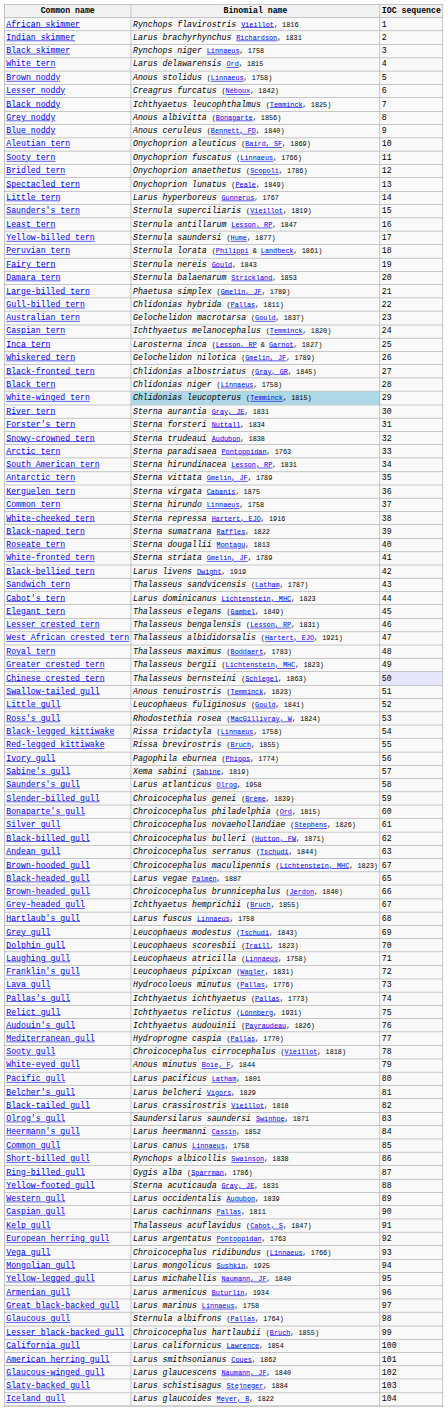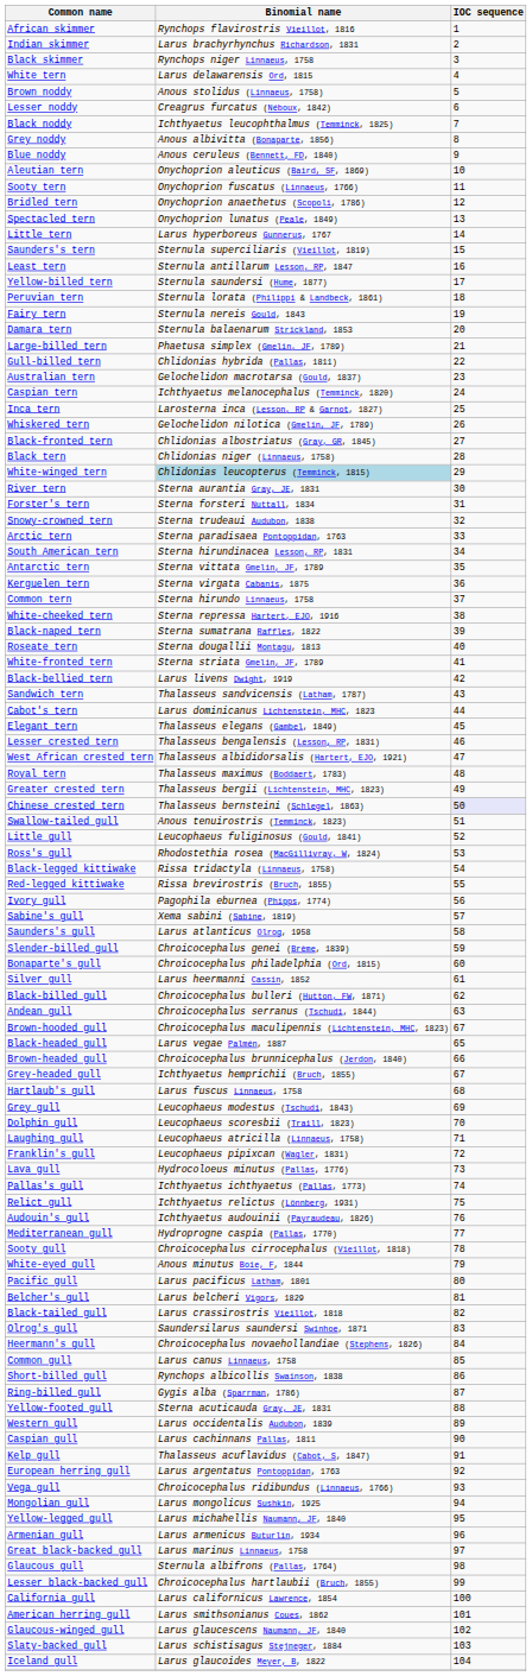 <table class="wikitable sortable">
 <tr>
 <th>Common name</th>
 <th>Binomial name</th>
 <th data-sort-typan"number">IOC sequence</th>
 </tr>
 <tr>
 <td><a href='#'>African skimmer</a></td>
 <td><em>Rynchops flavirostris</em> <small><a href='#'>Vieillot</a>, 1816</small></td>
 <td>1</td>
 </tr>
 <tr>
 <td><a href='#'>Indian skimmer</a></td>
 <td><em>Larus brachyrhynchus</em> <small><a href='#'>Richardson</a>, 1831</small></td>
 <td>2</td>
 </tr>
 <tr>
 <td><a href='#'>Black skimmer</a></td>
 <td><em>Rynchops niger</em> <small><a href='#'>Linnaeus</a>, 1758</small></td>
 <td>3</td>
 </tr>
 <tr>
 <td><a href='#'>White tern</a></td>
 <td><em>Larus delawarensis</em> <small><a href='#'>Ord</a>, 1815</small></td>
 <td>4</td>
 </tr>
 <tr>
 <td><a href='#'>Brown noddy</a></td>
 <td><em>Anous stolidus</em> <small>(<a href='#'>Linnaeus</a>, 1758)</small></td>
 <td>5</td>
 </tr>
 <tr>
 <td><a href='#'>Lesser noddy</a></td>
 <td><em>Creagrus furcatus</em> <small>(<a href='#'>Néboux</a>, 1842)</small></td>
 <td>6</td>
 </tr>
 <tr>
 <td><a href='#'>Black noddy</a></td>
 <td><em>Ichthyaetus leucophthalmus</em> <small>(<a href='#'>Temminck</a>, 1825)</small></td>
 <td>7</td>
 </tr>
 <tr>
 <td><a href='#'>Grey noddy</a></td>
 <td><em>Anous albivitta</em> <small>(<a href='#'>Bonaparte</a>, 1856)</small></td>
 <td>8</td>
 </tr>
 <tr>
 <td><a href='#'>Blue noddy</a></td>
 <td><em>Anous ceruleus</em> <small>(<a href='#'>Bennett, FD</a>, 1840)</small></td>
 <td>9</td>
 </tr>
 <tr>
 <td><a href='#'>Aleutian tern</a></td>
 <td><em>Onychoprion aleuticus</em> <small>(<a href='#'>Baird, SF</a>, 1869)</small></td>
 <td>10</td>
 </tr>
 <tr>
 <td><a href='#'>Sooty tern</a></td>
 <td><em>Onychoprion fuscatus</em> <small>(<a href='#'>Linnaeus</a>, 1766)</small></td>
 <td>11</td>
 </tr>
 <tr>
 <td><a href='#'>Bridled tern</a></td>
 <td><em>Onychoprion anaethetus</em> <small>(<a href='#'>Scopoli</a>, 1786)</small></td>
 <td>12</td>
 </tr>
 <tr>
 <td><a href='#'>Spectacled tern</a></td>
 <td><em>Onychoprion lunatus</em> <small>(<a href='#'>Peale</a>, 1849)</small></td>
 <td>13</td>
 </tr>
 <tr>
 <td><a href='#'>Little tern</a></td>
 <td><em>Larus hyperboreus</em> <small><a href='#'>Gunnerus</a>, 1767</small></td>
 <td>14</td>
 </tr>
 <tr>
 <td><a href='#'>Saunders's tern</a></td>
 <td><em>Sternula superciliaris</em> <small>(<a href='#'>Vieillot</a>, 1819)</small></td>
 <td>15</td>
 </tr>
 <tr>
 <td><a href='#'>Least tern</a></td>
 <td><em>Sternula antillarum</em> <small><a href='#'>Lesson, RP</a>, 1847</small></td>
 <td>16</td>
 </tr>
 <tr>
 <td><a href='#'>Yellow-billed tern</a></td>
 <td><em>Sternula saundersi</em> <small>(<a href='#'>Hume</a>, 1877)</small></td>
 <td>17</td>
 </tr>
 <tr>
 <td><a href='#'>Peruvian tern</a></td>
 <td><em>Sternula lorata</em> <small>(<a href='#'>Philippi</a> & <a href='#'>Landbeck</a>, 1861)</small></td>
 <td>18</td>
 </tr>
 <tr>
 <td><a href='#'>Fairy tern</a></td>
 <td><em>Sternula nereis</em> <small><a href='#'>Gould</a>, 1843</small></td>
 <td>19</td>
 </tr>
 <tr>
 <td><a href='#'>Damara tern</a></td>
 <td><em>Sternula balaenarum</em> <small><a href='#'>Strickland</a>, 1853</small></td>
 <td>20</td>
 </tr>
 <tr>
 <td><a href='#'>Large-billed tern</a></td>
 <td><em>Phaetusa simplex</em> <small>(<a href='#'>Gmelin, JF</a>, 1789)</small></td>
 <td>21</td>
 </tr>
 <tr>
 <td><a href='#'>Gull-billed tern</a></td>
 <td><em>Chlidonias hybrida</em> <small>(<a href='#'>Pallas</a>, 1811)</small></td>
 <td>22</td>
 </tr>
 <tr>
 <td><a href='#'>Australian tern</a></td>
 <td><em>Gelochelidon macrotarsa</em> <small>(<a href='#'>Gould</a>, 1837)</small></td>
 <td>23</td>
 </tr>
 <tr>
 <td><a href='#'>Caspian tern</a></td>
 <td><em>Ichthyaetus melanocephalus</em> <small>(<a href='#'>Temminck</a>, 1820)</small></td>
 <td>24</td>
 </tr>
 <tr>
 <td><a href='#'>Inca tern</a></td>
 <td><em>Larosterna inca</em> <small>(<a href='#'>Lesson, RP</a> & <a href='#'>Garnot</a>, 1827)</small></td>
 <td>25</td>
 </tr>
 <tr>
 <td><a href='#'>Whiskered tern</a></td>
 <td><em>Gelochelidon nilotica</em> <small>(<a href='#'>Gmelin, JF</a>, 1789)</small></td>
 <td>26</td>
 </tr>
 <tr>
 <td><a href='#'>Black-fronted tern</a></td>
 <td><em>Chlidonias albostriatus</em> <small>(<a href='#'>Gray, GR</a>, 1845)</small></td>
 <td>27</td>
 </tr>
 <tr>
 <td><a href='#'>Black tern</a></td>
 <td><em>Chlidonias niger</em> <small>(<a href='#'>Linnaeus</a>, 1758)</small></td>
 <td>28</td>
 </tr>
 <tr>
 <td><a href='#'>White-winged tern</a></td>
 <td style="background: lightblue;"><em>Chlidonias leucopterus</em> <small>(<a href='#'>Temminck</a>, 1815)</small></td>
 <td>29</td>
 </tr>
 <tr>
 <td><a href='#'>River tern</a></td>
 <td><em>Sterna aurantia</em> <small><a href='#'>Gray, JE</a>, 1831</small></td>
 <td>30</td>
 </tr>
 <tr>
 <td><a href='#'>Forster's tern</a></td>
 <td><em>Sterna forsteri</em> <small><a href='#'>Nuttall</a>, 1834</small></td>
 <td>31</td>
 </tr>
 <tr>
 <td><a href='#'>Snowy-crowned tern</a></td>
 <td><em>Sterna trudeaui</em> <small><a href='#'>Audubon</a>, 1838</small></td>
 <td>32</td>
 </tr>
 <tr>
 <td><a href='#'>Arctic tern</a></td>
 <td><em>Sterna paradisaea</em> <small><a href='#'>Pontoppidan</a>, 1763</small></td>
 <td>33</td>
 </tr>
 <tr>
 <td><a href='#'>South American tern</a></td>
 <td><em>Sterna hirundinacea</em> <small><a href='#'>Lesson, RP</a>, 1831</small></td>
 <td>34</td>
 </tr>
 <tr>
 <td><a href='#'>Antarctic tern</a></td>
 <td><em>Sterna vittata</em> <small><a href='#'>Gmelin, JF</a>, 1789</small></td>
 <td>35</td>
 </tr>
 <tr>
 <td><a href='#'>Kerguelen tern</a></td>
 <td><em>Sterna virgata</em> <small><a href='#'>Cabanis</a>, 1875</small></td>
 <td>36</td>
 </tr>
 <tr>
 <td><a href='#'>Common tern</a></td>
 <td><em>Sterna hirundo</em> <small><a href='#'>Linnaeus</a>, 1758</small></td>
 <td>37</td>
 </tr>
 <tr>
 <td><a href='#'>White-cheeked tern</a></td>
 <td><em>Sterna repressa</em> <small><a href='#'>Hartert, EJO</a>, 1916</small></td>
 <td>38</td>
 </tr>
 <tr>
 <td><a href='#'>Black-naped tern</a></td>
 <td><em>Sterna sumatrana</em> <small><a href='#'>Raffles</a>, 1822</small></td>
 <td>39</td>
 </tr>
 <tr>
 <td><a href='#'>Roseate tern</a></td>
 <td><em>Sterna dougallii</em> <small><a href='#'>Montagu</a>, 1813</small></td>
 <td>40</td>
 </tr>
 <tr>
 <td><a href='#'>White-fronted tern</a></td>
 <td><em>Sterna striata</em> <small><a href='#'>Gmelin, JF</a>, 1789</small></td>
 <td>41</td>
 </tr>
 <tr>
 <td><a href='#'>Black-bellied tern</a></td>
 <td><em>Larus livens</em> <small><a href='#'>Dwight</a>, 1919</small></td>
 <td>42</td>
 </tr>
 <tr>
 <td><a href='#'>Sandwich tern</a></td>
 <td><em>Thalasseus sandvicensis</em> <small>(<a href='#'>Latham</a>, 1787)</small></td>
 <td>43</td>
 </tr>
 <tr>
 <td><a href='#'>Cabot's tern</a></td>
 <td><em>Larus dominicanus</em> <small><a href='#'>Lichtenstein, MHC</a>, 1823</small></td>
 <td>44</td>
 </tr>
 <tr>
 <td><a href='#'>Elegant tern</a></td>
 <td><em>Thalasseus elegans</em> <small>(<a href='#'>Gambel</a>, 1849)</small></td>
 <td>45</td>
 </tr>
 <tr>
 <td><a href='#'>Lesser crested tern</a></td>
 <td><em>Thalasseus bengalensis</em> <small>(<a href='#'>Lesson, RP</a>, 1831)</small></td>
 <td>46</td>
 </tr>
 <tr>
 <td><a href='#'>West African crested tern</a></td>
 <td><em>Thalasseus albididorsalis</em> <small>(<a href='#'>Hartert, EJO</a>, 1921)</small></td>
 <td>47</td>
 </tr>
 <tr>
 <td><a href='#'>Royal tern</a></td>
 <td><em>Thalasseus maximus</em> <small>(<a href='#'>Boddaert</a>, 1783)</small></td>
 <td>48</td>
 </tr>
 <tr>
 <td><a href='#'>Greater crested tern</a></td>
 <td><em>Thalasseus bergii</em> <small>(<a href='#'>Lichtenstein, MHC</a>, 1823)</small></td>
 <td>49</td>
 </tr>
 <tr>
 <td><a href='#'>Chinese crested tern</a></td>
 <td><em>Thalasseus bernsteini</em> <small>(<a href='#'>Schlegel</a>, 1863)</small></td>
 <td style="background: lavender;">50</td>
 </tr>
 <tr>
 <td><a href='#'>Swallow-tailed gull</a></td>
 <td><em>Anous tenuirostris</em> <small>(<a href='#'>Temminck</a>, 1823)</small></td>
 <td>51</td>
 </tr>
 <tr>
 <td><a href='#'>Little gull</a></td>
 <td><em>Leucophaeus fuliginosus</em> <small>(<a href='#'>Gould</a>, 1841)</small></td>
 <td>52</td>
 </tr>
 <tr>
 <td><a href='#'>Ross's gull</a></td>
 <td><em>Rhodostethia rosea</em> <small>(<a href='#'>MacGillivray, W</a>, 1824)</small></td>
 <td>53</td>
 </tr>
 <tr>
 <td><a href='#'>Black-legged kittiwake</a></td>
 <td><em>Rissa tridactyla</em> <small>(<a href='#'>Linnaeus</a>, 1758)</small></td>
 <td>54</td>
 </tr>
 <tr>
 <td><a href='#'>Red-legged kittiwake</a></td>
 <td><em>Rissa brevirostris</em> <small>(<a href='#'>Bruch</a>, 1855)</small></td>
 <td>55</td>
 </tr>
 <tr>
 <td><a href='#'>Ivory gull</a></td>
 <td><em>Pagophila eburnea</em> <small>(<a href='#'>Phipps</a>, 1774)</small></td>
 <td>56</td>
 </tr>
 <tr>
 <td><a href='#'>Sabine's gull</a></td>
 <td><em>Xema sabini</em> <small>(<a href='#'>Sabine</a>, 1819)</small></td>
 <td>57</td>
 </tr>
 <tr>
 <td><a href='#'>Saunders's gull</a></td>
 <td><em>Larus atlanticus</em> <small><a href='#'>Olrog</a>, 1958</small></td>
 <td>58</td>
 </tr>
 <tr>
 <td><a href='#'>Slender-billed gull</a></td>
 <td><em>Chroicocephalus genei</em> <small>(<a href='#'>Brème</a>, 1839)</small></td>
 <td>59</td>
 </tr>
 <tr>
 <td><a href='#'>Bonaparte's gull</a></td>
 <td><em>Chroicocephalus philadelphia</em> <small>(<a href='#'>Ord</a>, 1815)</small></td>
 <td>60</td>
 </tr>
 <tr>
 <td><a href='#'>Silver gull</a></td>
-<td><em>Chroicocephalus novaehollandiae</em> <small>(<a href='#'>Stephens</a>, 1826)</small></td>
+<td><em>Larus heermanni</em> <small><a href='#'>Cassin</a>, 1852</small></td>
 <td>61</td>
 </tr>
 <tr>
 <td><a href='#'>Black-billed gull</a></td>
 <td><em>Chroicocephalus bulleri</em> <small>(<a href='#'>Hutton, FW</a>, 1871)</small></td>
 <td>62</td>
 </tr>
 <tr>
 <td><a href='#'>Andean gull</a></td>
 <td><em>Chroicocephalus serranus</em> <small>(<a href='#'>Tschudi</a>, 1844)</small></td>
 <td>63</td>
 </tr>
 <tr>
 <td><a href='#'>Brown-hooded gull</a></td>
 <td><em>Chroicocephalus maculipennis</em> <small>(<a href='#'>Lichtenstein, MHC</a>, 1823)</small></td>
 <td>67</td>
 </tr>
 <tr>
 <td><a href='#'>Black-headed gull</a></td>
 <td><em>Larus vegae</em> <small><a href='#'>Palmén</a>, 1887</small></td>
 <td>65</td>
 </tr>
 <tr>
 <td><a href='#'>Brown-headed gull</a></td>
 <td><em>Chroicocephalus brunnicephalus</em> <small>(<a href='#'>Jerdon</a>, 1840)</small></td>
 <td>66</td>
 </tr>
 <tr>
 <td><a href='#'>Grey-headed gull</a></td>
 <td><em>Ichthyaetus hemprichii</em> <small>(<a href='#'>Bruch</a>, 1855)</small></td>
 <td>67</td>
 </tr>
 <tr>
 <td><a href='#'>Hartlaub's gull</a></td>
 <td><em>Larus fuscus</em> <small><a href='#'>Linnaeus</a>, 1758</small></td>
 <td>68</td>
 </tr>
 <tr>
 <td><a href='#'>Grey gull</a></td>
 <td><em>Leucophaeus modestus</em> <small>(<a href='#'>Tschudi</a>, 1843)</small></td>
 <td>69</td>
 </tr>
 <tr>
 <td><a href='#'>Dolphin gull</a></td>
 <td><em>Leucophaeus scoresbii</em> <small>(<a href='#'>Traill</a>, 1823)</small></td>
 <td>70</td>
 </tr>
 <tr>
 <td><a href='#'>Laughing gull</a></td>
 <td><em>Leucophaeus atricilla</em> <small>(<a href='#'>Linnaeus</a>, 1758)</small></td>
 <td>71</td>
 </tr>
 <tr>
 <td><a href='#'>Franklin's gull</a></td>
 <td><em>Leucophaeus pipixcan</em> <small>(<a href='#'>Wagler</a>, 1831)</small></td>
 <td>72</td>
 </tr>
 <tr>
 <td><a href='#'>Lava gull</a></td>
 <td><em>Hydrocoloeus minutus</em> <small>(<a href='#'>Pallas</a>, 1776)</small></td>
 <td>73</td>
 </tr>
 <tr>
 <td><a href='#'>Pallas's gull</a></td>
 <td><em>Ichthyaetus ichthyaetus</em> <small>(<a href='#'>Pallas</a>, 1773)</small></td>
 <td>74</td>
 </tr>
 <tr>
 <td><a href='#'>Relict gull</a></td>
 <td><em>Ichthyaetus relictus</em> <small>(<a href='#'>Lönnberg</a>, 1931)</small></td>
 <td>75</td>
 </tr>
 <tr>
 <td><a href='#'>Audouin's gull</a></td>
 <td><em>Ichthyaetus audouinii</em> <small>(<a href='#'>Payraudeau</a>, 1826)</small></td>
 <td>76</td>
 </tr>
 <tr>
 <td><a href='#'>Mediterranean gull</a></td>
 <td><em>Hydroprogne caspia</em> <small>(<a href='#'>Pallas</a>, 1770)</small></td>
 <td>77</td>
 </tr>
 <tr>
 <td><a href='#'>Sooty gull</a></td>
 <td><em>Chroicocephalus cirrocephalus</em> <small>(<a href='#'>Vieillot</a>, 1818)</small></td>
 <td>78</td>
 </tr>
 <tr>
 <td><a href='#'>White-eyed gull</a></td>
 <td><em>Anous minutus</em> <small><a href='#'>Boie, F</a>, 1844</small></td>
 <td>79</td>
 </tr>
 <tr>
 <td><a href='#'>Pacific gull</a></td>
 <td><em>Larus pacificus</em> <small><a href='#'>Latham</a>, 1801</small></td>
 <td>80</td>
 </tr>
 <tr>
 <td><a href='#'>Belcher's gull</a></td>
 <td><em>Larus belcheri</em> <small><a href='#'>Vigors</a>, 1829</small></td>
 <td>81</td>
 </tr>
 <tr>
 <td><a href='#'>Black-tailed gull</a></td>
 <td><em>Larus crassirostris</em> <small><a href='#'>Vieillot</a>, 1818</small></td>
 <td>82</td>
 </tr>
 <tr>
 <td><a href='#'>Olrog's gull</a></td>
 <td><em>Saundersilarus saundersi</em> <small><a href='#'>Swinhoe</a>, 1871</small></td>
 <td>83</td>
 </tr>
 <tr>
 <td><a href='#'>Heermann's gull</a></td>
-<td><em>Larus heermanni</em> <small><a href='#'>Cassin</a>, 1852</small></td>
+<td><em>Chroicocephalus novaehollandiae</em> <small>(<a href='#'>Stephens</a>, 1826)</small></td>
 <td>84</td>
 </tr>
 <tr>
 <td><a href='#'>Common gull</a></td>
 <td><em>Larus canus</em> <small><a href='#'>Linnaeus</a>, 1758</small></td>
 <td>85</td>
 </tr>
 <tr>
 <td><a href='#'>Short-billed gull</a></td>
 <td><em>Rynchops albicollis</em> <small><a href='#'>Swainson</a>, 1838</small></td>
 <td>86</td>
 </tr>
 <tr>
 <td><a href='#'>Ring-billed gull</a></td>
 <td><em>Gygis alba</em> <small>(<a href='#'>Sparrman</a>, 1786)</small></td>
 <td>87</td>
 </tr>
 <tr>
 <td><a href='#'>Yellow-footed gull</a></td>
 <td><em>Sterna acuticauda</em> <small><a href='#'>Gray, JE</a>, 1831</small></td>
 <td>88</td>
 </tr>
 <tr>
 <td><a href='#'>Western gull</a></td>
 <td><em>Larus occidentalis</em> <small><a href='#'>Audubon</a>, 1839</small></td>
 <td>89</td>
 </tr>
 <tr>
 <td><a href='#'>Caspian gull</a></td>
 <td><em>Larus cachinnans</em> <small><a href='#'>Pallas</a>, 1811</small></td>
 <td>90</td>
 </tr>
 <tr>
 <td><a href='#'>Kelp gull</a></td>
 <td><em>Thalasseus acuflavidus</em> <small>(<a href='#'>Cabot, S</a>, 1847)</small></td>
 <td>91</td>
 </tr>
 <tr>
 <td><a href='#'>European herring gull</a></td>
 <td><em>Larus argentatus</em> <small><a href='#'>Pontoppidan</a>, 1763</small></td>
 <td>92</td>
 </tr>
 <tr>
 <td><a href='#'>Vega gull</a></td>
 <td><em>Chroicocephalus ridibundus</em> <small>(<a href='#'>Linnaeus</a>, 1766)</small></td>
 <td>93</td>
 </tr>
 <tr>
 <td><a href='#'>Mongolian gull</a></td>
 <td><em>Larus mongolicus</em> <small><a href='#'>Sushkin</a>, 1925</small></td>
 <td>94</td>
 </tr>
 <tr>
 <td><a href='#'>Yellow-legged gull</a></td>
 <td><em>Larus michahellis</em> <small><a href='#'>Naumann, JF</a>, 1840</small></td>
 <td>95</td>
 </tr>
 <tr>
 <td><a href='#'>Armenian gull</a></td>
 <td><em>Larus armenicus</em> <small><a href='#'>Buturlin</a>, 1934</small></td>
 <td>96</td>
 </tr>
 <tr>
 <td><a href='#'>Great black-backed gull</a></td>
 <td><em>Larus marinus</em> <small><a href='#'>Linnaeus</a>, 1758</small></td>
 <td>97</td>
 </tr>
 <tr>
 <td><a href='#'>Glaucous gull</a></td>
 <td><em>Sternula albifrons</em> <small>(<a href='#'>Pallas</a>, 1764)</small></td>
 <td>98</td>
 </tr>
 <tr>
 <td><a href='#'>Lesser black-backed gull</a></td>
 <td><em>Chroicocephalus hartlaubii</em> <small>(<a href='#'>Bruch</a>, 1855)</small></td>
 <td>99</td>
 </tr>
 <tr>
 <td><a href='#'>California gull</a></td>
 <td><em>Larus californicus</em> <small><a href='#'>Lawrence</a>, 1854</small></td>
 <td>100</td>
 </tr>
 <tr>
 <td><a href='#'>American herring gull</a></td>
 <td><em>Larus smithsonianus</em> <small><a href='#'>Coues</a>, 1862</small></td>
 <td>101</td>
 </tr>
 <tr>
 <td><a href='#'>Glaucous-winged gull</a></td>
 <td><em>Larus glaucescens</em> <small><a href='#'>Naumann, JF</a>, 1840</small></td>
 <td>102</td>
 </tr>
 <tr>
 <td><a href='#'>Slaty-backed gull</a></td>
 <td><em>Larus schistisagus</em> <small><a href='#'>Stejneger</a>, 1884</small></td>
 <td>103</td>
 </tr>
 <tr>
 <td><a href='#'>Iceland gull</a></td>
 <td><em>Larus glaucoides</em> <small><a href='#'>Meyer, B</a>, 1822</small></td>
 <td>104</td>
 </tr>
 <tr>
 </tr>
 <tr class="sortbottom">
 </tr>
 </table>
